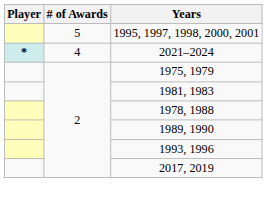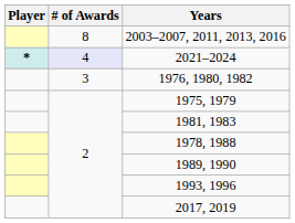 <table class="wikitable sortable plainrowheaders" style="text-align:center; text-align:center">
 <tr>
 <th scope="col">Player</th>
 <th scope="col"># of Awards</th>
 <th scope="col">Years</th>
 </tr>
 <tr>
 <th scope="row" style="text-align:center; background:#ffb;"></th>
-<td>5</td>
-<td>1995, 1997, 1998, 2000, 2001</td>
+<td>8</td>
+<td>2003–2007, 2011, 2013, 2016</td>
 </tr>
 <tr>
 <th scope="row" style="text-align:center; background:#cfecec;">*</th>
-<td>4</td>
+<td style="background: lavender;">4</td>
 <td>2021–2024</td>
+</tr>
+<tr>
+<td></td>
+<td>3</td>
+<td>1976, 1980, 1982</td>
 </tr>
 <tr>
 <td></td>
 <td rowspan=6 style="text-align:center;">2</td>
 <td>1975, 1979</td>
 </tr>
 <tr>
 <td></td>
 <td>1981, 1983</td>
 </tr>
 <tr>
 <th scope="row" style="text-align:center; background:#ffb;"></th>
 <td>1978, 1988</td>
 </tr>
 <tr>
 <th scope="row" style="text-align:center; background:#ffb;"></th>
 <td>1989, 1990</td>
 </tr>
 <tr>
 <th scope="row" style="text-align:center; background:#ffb;"></th>
 <td>1993, 1996</td>
 </tr>
 <tr>
 <td></td>
 <td>2017, 2019</td>
 </tr>
 </table>
